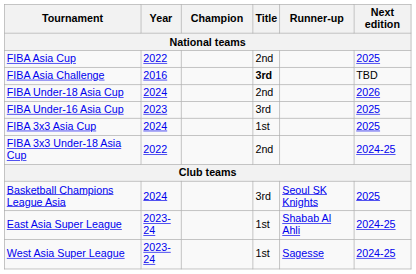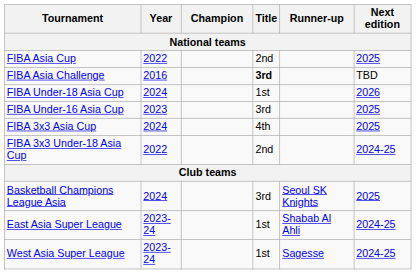 <table class=wikitable style="text-align:left;">
 <tr>
 <th>Tournament</th>
 <th>Year</th>
 <th width=100px>Champion</th>
 <th>Title</th>
 <th>Runner-up</th>
 <th>Next edition</th>
 </tr>
 <tr>
 <th colspan="6"><strong>National teams</strong></th>
 </tr>
 <tr>
 <td align=left><a href='#'>FIBA Asia Cup</a></td>
 <td><a href='#'>2022</a></td>
 <td></td>
 <td>2nd</td>
 <td></td>
 <td><a href='#'>2025</a></td>
 </tr>
 <tr>
 <td align=left><a href='#'>FIBA Asia Challenge</a></td>
 <td><a href='#'>2016</a></td>
 <td></td>
 <td><strong>3rd</strong></td>
 <td></td>
 <td>TBD</td>
 </tr>
 <tr>
 <td align=left><a href='#'>FIBA Under-18 Asia Cup</a></td>
 <td><a href='#'>2024</a></td>
 <td></td>
-<td>2nd</td>
+<td>1st</td>
 <td></td>
 <td><a href='#'>2026</a></td>
 </tr>
 <tr>
 <td align=left><a href='#'>FIBA Under-16 Asia Cup</a></td>
 <td><a href='#'>2023</a></td>
 <td></td>
 <td>3rd</td>
 <td></td>
 <td><a href='#'>2025</a></td>
 </tr>
 <tr>
 <td align=left><a href='#'>FIBA 3x3 Asia Cup</a></td>
 <td><a href='#'>2024</a></td>
 <td></td>
-<td>1st</td>
+<td>4th</td>
 <td></td>
 <td><a href='#'>2025</a></td>
 </tr>
 <tr>
 <td align=left><a href='#'>FIBA 3x3 Under-18 Asia Cup</a></td>
 <td><a href='#'>2022</a></td>
 <td></td>
 <td>2nd</td>
 <td></td>
 <td><a href='#'>2024-25</a></td>
 </tr>
 <tr>
 <th colspan="6"><strong>Club teams</strong></th>
 </tr>
 <tr>
 <td align=left><a href='#'>Basketball Champions League Asia</a></td>
 <td><a href='#'>2024</a></td>
 <td></td>
 <td>3rd</td>
 <td> <a href='#'>Seoul SK Knights</a></td>
 <td><a href='#'>2025</a></td>
 </tr>
 <tr>
 <td align=left><a href='#'>East Asia Super League</a></td>
 <td><a href='#'>2023-24</a></td>
 <td></td>
 <td>1st</td>
 <td> <a href='#'>Shabab Al Ahli</a></td>
 <td><a href='#'>2024-25</a></td>
 </tr>
 <tr>
 <td align=left><a href='#'>West Asia Super League</a></td>
 <td><a href='#'>2023-24</a></td>
 <td></td>
 <td>1st</td>
 <td> <a href='#'>Sagesse</a></td>
 <td><a href='#'>2024-25</a></td>
 </tr>
 </table>
